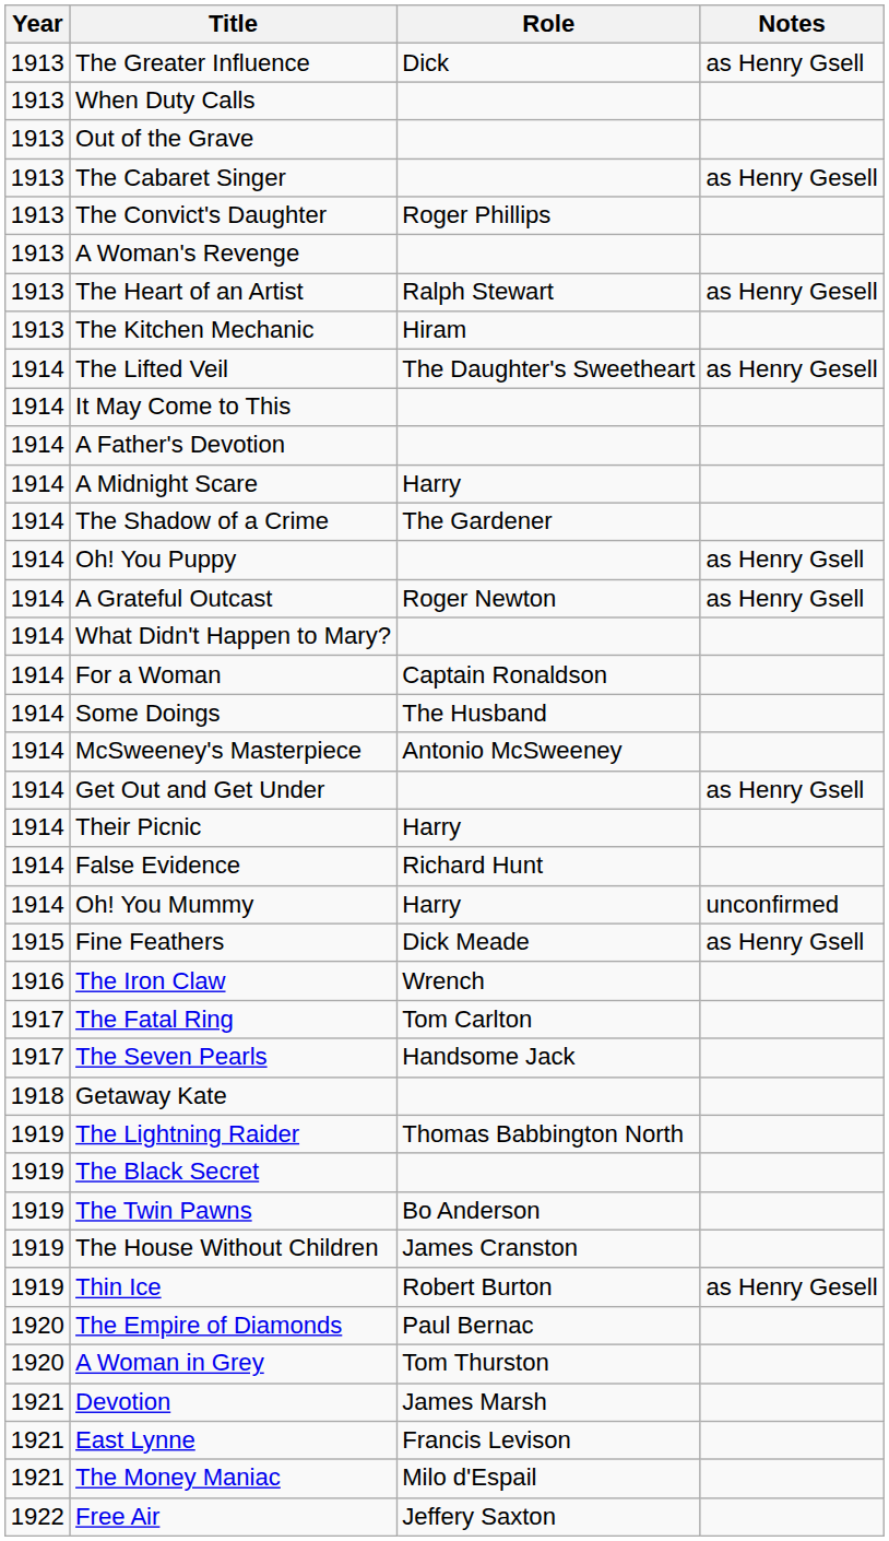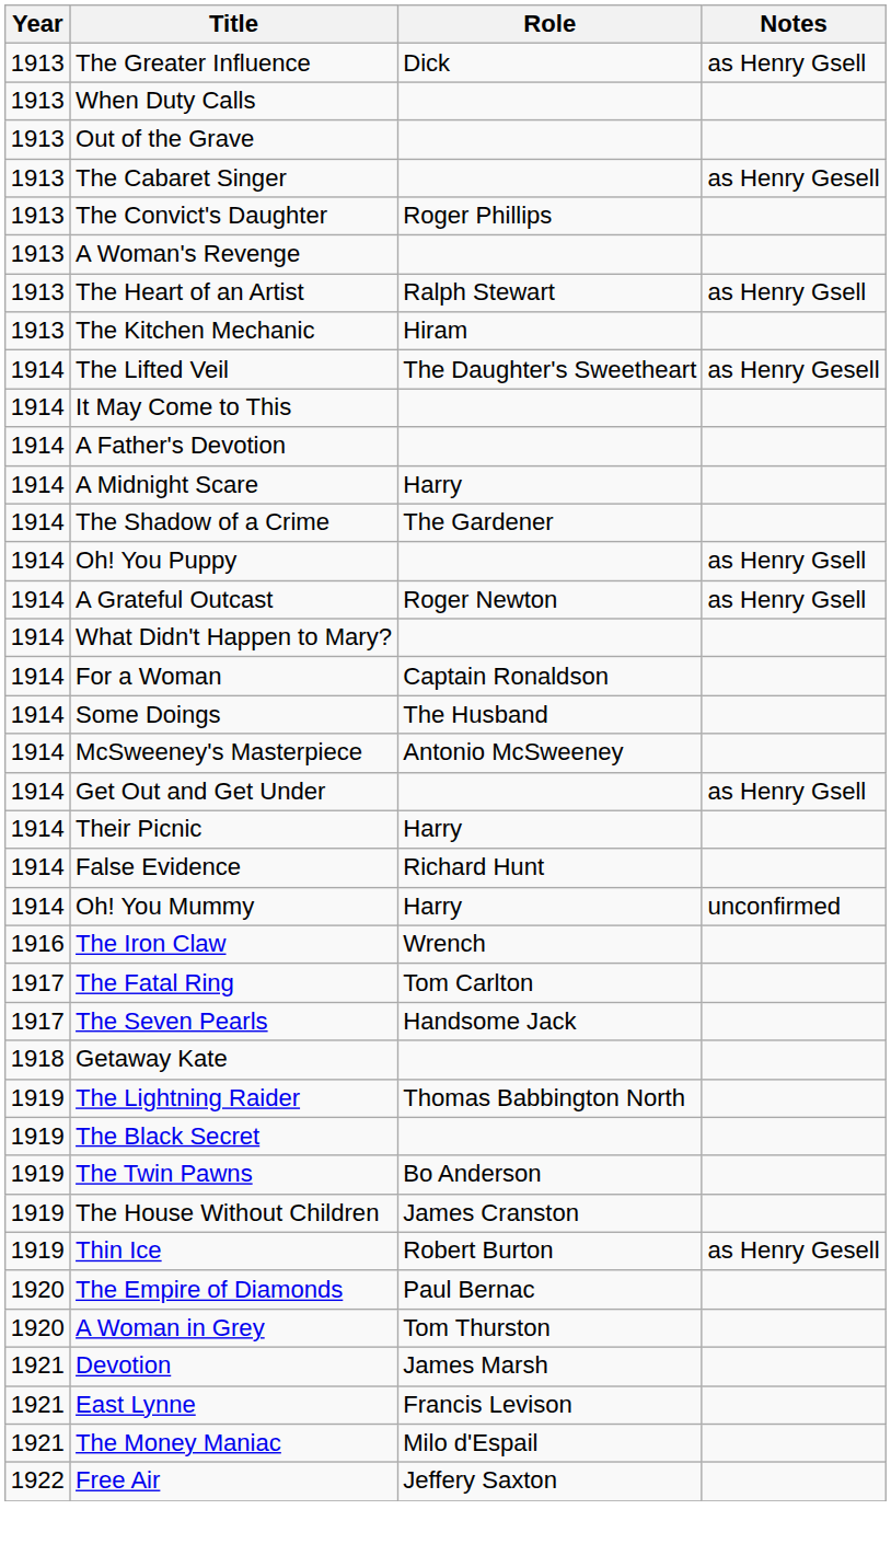 <table class="wikitable">
 <tr>
 <th>Year</th>
 <th>Title</th>
 <th>Role</th>
 <th>Notes</th>
 </tr>
 <tr>
 <td>1913</td>
 <td>The Greater Influence</td>
 <td>Dick</td>
 <td>as Henry Gsell</td>
 </tr>
 <tr>
 <td>1913</td>
 <td>When Duty Calls</td>
 <td></td>
 <td></td>
 </tr>
 <tr>
 <td>1913</td>
 <td>Out of the Grave</td>
 <td></td>
 <td></td>
 </tr>
 <tr>
 <td>1913</td>
 <td>The Cabaret Singer</td>
 <td></td>
 <td>as Henry Gesell</td>
 </tr>
 <tr>
 <td>1913</td>
 <td>The Convict's Daughter</td>
 <td>Roger Phillips</td>
 <td></td>
 </tr>
 <tr>
 <td>1913</td>
 <td>A Woman's Revenge</td>
 <td></td>
 <td></td>
 </tr>
 <tr>
 <td>1913</td>
 <td>The Heart of an Artist</td>
 <td>Ralph Stewart</td>
-<td>as Henry Gesell</td>
+<td>as Henry Gsell</td>
 </tr>
 <tr>
 <td>1913</td>
 <td>The Kitchen Mechanic</td>
 <td>Hiram</td>
 <td></td>
 </tr>
 <tr>
 <td>1914</td>
 <td>The Lifted Veil</td>
 <td>The Daughter's Sweetheart</td>
 <td>as Henry Gesell</td>
 </tr>
 <tr>
 <td>1914</td>
 <td>It May Come to This</td>
 <td></td>
 <td></td>
 </tr>
 <tr>
 <td>1914</td>
 <td>A Father's Devotion</td>
 <td></td>
 <td></td>
 </tr>
 <tr>
 <td>1914</td>
 <td>A Midnight Scare</td>
 <td>Harry</td>
 <td></td>
 </tr>
 <tr>
 <td>1914</td>
 <td>The Shadow of a Crime</td>
 <td>The Gardener</td>
 <td></td>
 </tr>
 <tr>
 <td>1914</td>
 <td>Oh! You Puppy</td>
 <td></td>
 <td>as Henry Gsell</td>
 </tr>
 <tr>
 <td>1914</td>
 <td>A Grateful Outcast</td>
 <td>Roger Newton</td>
 <td>as Henry Gsell</td>
 </tr>
 <tr>
 <td>1914</td>
 <td>What Didn't Happen to Mary?</td>
 <td></td>
 <td></td>
 </tr>
 <tr>
 <td>1914</td>
 <td>For a Woman</td>
 <td>Captain Ronaldson</td>
 <td></td>
 </tr>
 <tr>
 <td>1914</td>
 <td>Some Doings</td>
 <td>The Husband</td>
 <td></td>
 </tr>
 <tr>
 <td>1914</td>
 <td>McSweeney's Masterpiece</td>
 <td>Antonio McSweeney</td>
 <td></td>
 </tr>
 <tr>
 <td>1914</td>
 <td>Get Out and Get Under</td>
 <td></td>
 <td>as Henry Gsell</td>
 </tr>
 <tr>
 <td>1914</td>
 <td>Their Picnic</td>
 <td>Harry</td>
 <td></td>
 </tr>
 <tr>
 <td>1914</td>
 <td>False Evidence</td>
 <td>Richard Hunt</td>
 <td></td>
 </tr>
 <tr>
 <td>1914</td>
 <td>Oh! You Mummy</td>
 <td>Harry</td>
 <td>unconfirmed</td>
 </tr>
 <tr>
-<td>1915</td>
-<td>Fine Feathers</td>
-<td>Dick Meade</td>
-<td>as Henry Gsell</td>
-</tr>
-<tr>
 <td>1916</td>
 <td><a href='#'>The Iron Claw</a></td>
 <td>Wrench</td>
 <td></td>
 </tr>
 <tr>
 <td>1917</td>
 <td><a href='#'>The Fatal Ring</a></td>
 <td>Tom Carlton</td>
 <td></td>
 </tr>
 <tr>
 <td>1917</td>
 <td><a href='#'>The Seven Pearls</a></td>
 <td>Handsome Jack</td>
 <td></td>
 </tr>
 <tr>
 <td>1918</td>
 <td>Getaway Kate</td>
 <td></td>
 <td></td>
 </tr>
 <tr>
 <td>1919</td>
 <td><a href='#'>The Lightning Raider</a></td>
 <td>Thomas Babbington North</td>
 <td></td>
 </tr>
 <tr>
 <td>1919</td>
 <td><a href='#'>The Black Secret</a></td>
 <td></td>
 <td></td>
 </tr>
 <tr>
 <td>1919</td>
 <td><a href='#'>The Twin Pawns</a></td>
 <td>Bo Anderson</td>
 <td></td>
 </tr>
 <tr>
 <td>1919</td>
 <td>The House Without Children</td>
 <td>James Cranston</td>
 <td></td>
 </tr>
 <tr>
 <td>1919</td>
 <td><a href='#'>Thin Ice</a></td>
 <td>Robert Burton</td>
 <td>as Henry Gesell</td>
 </tr>
 <tr>
 <td>1920</td>
 <td><a href='#'>The Empire of Diamonds</a></td>
 <td>Paul Bernac</td>
 <td></td>
 </tr>
 <tr>
 <td>1920</td>
 <td><a href='#'>A Woman in Grey</a></td>
 <td>Tom Thurston</td>
 <td></td>
 </tr>
 <tr>
 <td>1921</td>
 <td><a href='#'>Devotion</a></td>
 <td>James Marsh</td>
 <td></td>
 </tr>
 <tr>
 <td>1921</td>
 <td><a href='#'>East Lynne</a></td>
 <td>Francis Levison</td>
 <td></td>
 </tr>
 <tr>
 <td>1921</td>
 <td><a href='#'>The Money Maniac</a></td>
 <td>Milo d'Espail</td>
 <td></td>
 </tr>
 <tr>
 <td>1922</td>
 <td><a href='#'>Free Air</a></td>
 <td>Jeffery Saxton</td>
 <td></td>
 </tr>
 </table>
